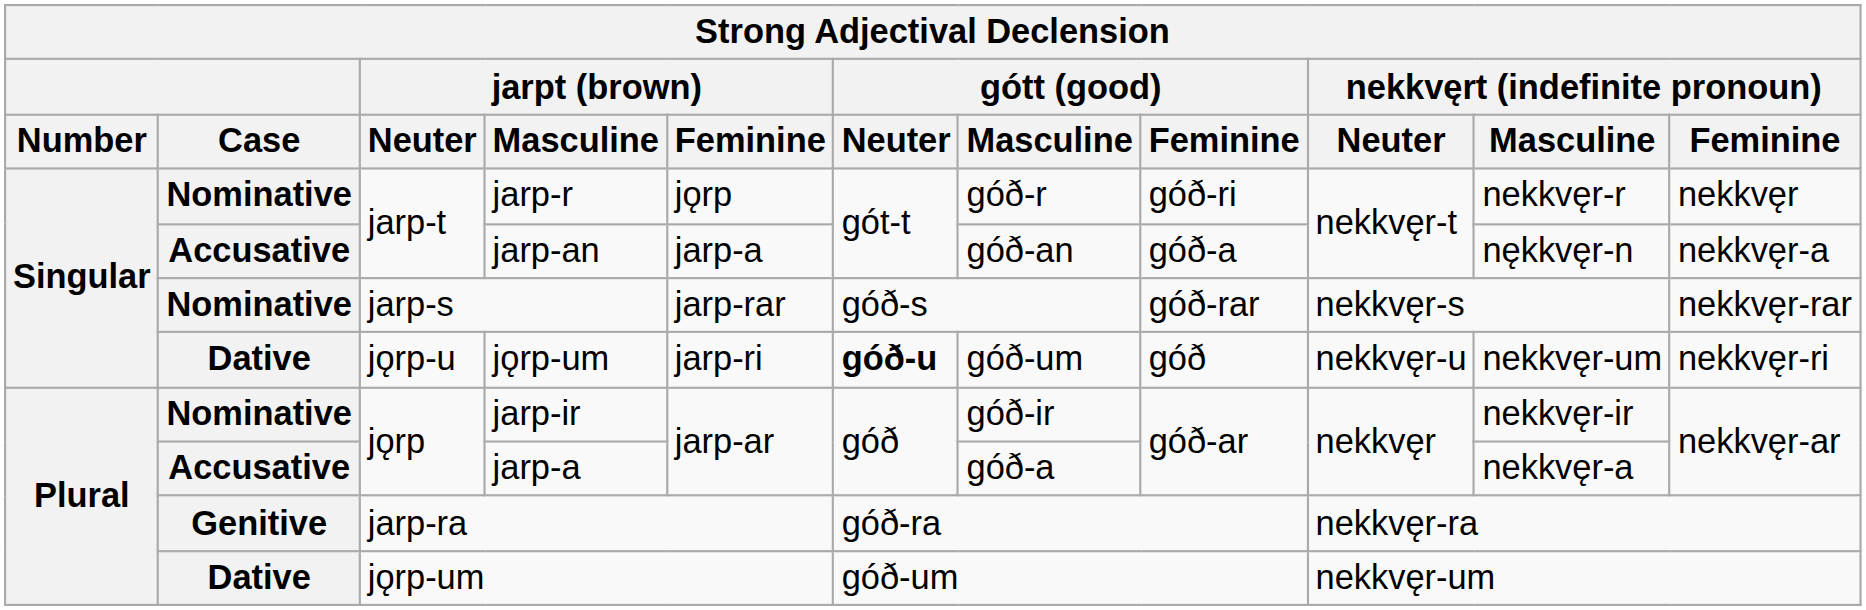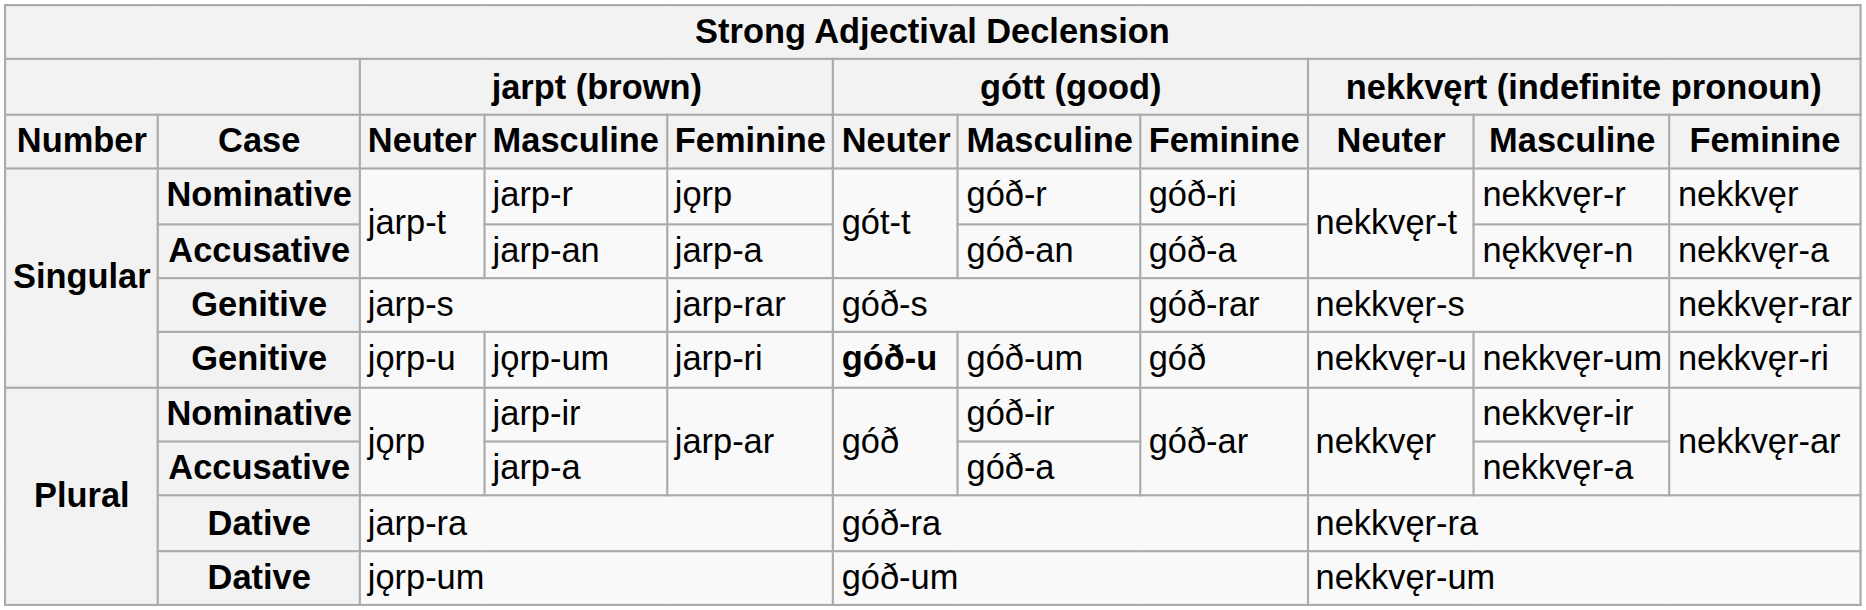 <table class="wikitable">
 <tr ---->
 <th colspan="11" align="CENTER">Strong Adjectival Declension</th>
 </tr>
 <tr ---->
 <th colspan="2"> </th>
 <th colspan="3">jarpt (brown)</th>
 <th colspan="3">gótt (good)</th>
 <th colspan="3">nekkvęrt (indefinite pronoun)</th>
 </tr>
 <tr>
 <th>Number</th>
 <th>Case</th>
 <th>Neuter</th>
 <th>Masculine</th>
 <th>Feminine</th>
 <th>Neuter</th>
 <th>Masculine</th>
 <th>Feminine</th>
 <th>Neuter</th>
 <th>Masculine</th>
 <th>Feminine</th>
 </tr>
 <tr>
 <th rowspan="4">Singular</th>
 <th>Nominative</th>
 <td rowspan="2">jarp-t</td>
 <td>jarp-r</td>
 <td>jǫrp</td>
 <td rowspan="2">gót-t</td>
 <td>góð-r</td>
 <td>góð-ri</td>
 <td rowspan="2">nekkvęr-t</td>
 <td>nekkvęr-r</td>
 <td>nekkvęr</td>
 </tr>
 <tr>
 <th>Accusative</th>
 <td>jarp-an</td>
 <td>jarp-a</td>
 <td>góð-an</td>
 <td>góð-a</td>
 <td>nękkvęr-n</td>
 <td>nekkvęr-a</td>
 </tr>
 <tr>
-<th>Nominative</th>
+<th>Genitive</th>
 <td colspan="2">jarp-s</td>
 <td>jarp-rar</td>
 <td colspan="2">góð-s</td>
 <td>góð-rar</td>
 <td colspan="2">nekkvęr-s</td>
 <td>nekkvęr-rar</td>
 </tr>
 <tr>
-<th>Dative</th>
+<th>Genitive</th>
 <td>jǫrp-u</td>
 <td>jǫrp-um</td>
 <td>jarp-ri</td>
 <td><strong>góð-u</strong></td>
 <td>góð-um</td>
 <td>góð</td>
 <td>nekkvęr-u</td>
 <td>nekkvęr-um</td>
 <td>nekkvęr-ri</td>
 </tr>
 <tr>
 <th rowspan="4">Plural</th>
 <th>Nominative</th>
 <td rowspan="2">jǫrp</td>
 <td>jarp-ir</td>
 <td rowspan="2">jarp-ar</td>
 <td rowspan="2">góð</td>
 <td>góð-ir</td>
 <td rowspan="2">góð-ar</td>
 <td rowspan="2">nekkvęr</td>
 <td>nekkvęr-ir</td>
 <td rowspan="2">nekkvęr-ar</td>
 </tr>
 <tr>
 <th>Accusative</th>
 <td>jarp-a</td>
 <td>góð-a</td>
 <td>nekkvęr-a</td>
 </tr>
 <tr>
-<th>Genitive</th>
+<th>Dative</th>
 <td colspan="3">jarp-ra</td>
 <td colspan="3">góð-ra</td>
 <td colspan="3">nekkvęr-ra</td>
 </tr>
 <tr>
 <th>Dative</th>
 <td colspan="3">jǫrp-um</td>
 <td colspan="3">góð-um</td>
 <td colspan="3">nekkvęr-um</td>
 </tr>
 </table>
